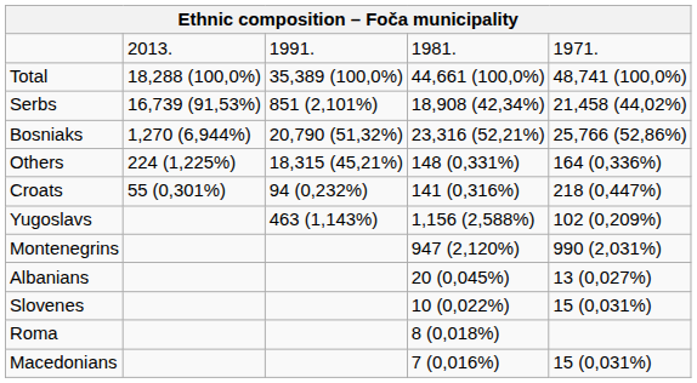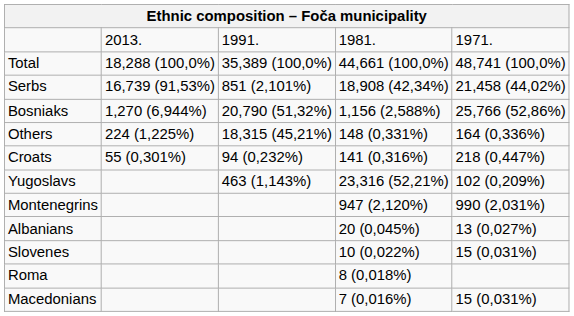 <table class="wikitable">
 <tr>
 <th colspan="8">Ethnic composition – Foča municipality</th>
 </tr>
 <tr>
 <td></td>
 <td>2013.</td>
 <td>1991.</td>
 <td>1981.</td>
 <td>1971.</td>
 </tr>
 <tr>
 <td>Total</td>
 <td>18,288 (100,0%)</td>
 <td>35,389 (100,0%)</td>
 <td>44,661 (100,0%)</td>
 <td>48,741 (100,0%)</td>
 </tr>
 <tr>
 <td>Serbs</td>
 <td>16,739 (91,53%)</td>
 <td>851 (2,101%)</td>
 <td>18,908 (42,34%)</td>
 <td>21,458 (44,02%)</td>
 </tr>
 <tr>
 <td>Bosniaks</td>
 <td>1,270 (6,944%)</td>
 <td>20,790 (51,32%)</td>
-<td>23,316 (52,21%)</td>
+<td>1,156 (2,588%)</td>
 <td>25,766 (52,86%)</td>
 </tr>
 <tr>
 <td>Others</td>
 <td>224 (1,225%)</td>
 <td>18,315 (45,21%)</td>
 <td>148 (0,331%)</td>
 <td>164 (0,336%)</td>
 </tr>
 <tr>
 <td>Croats</td>
 <td>55 (0,301%)</td>
 <td>94 (0,232%)</td>
 <td>141 (0,316%)</td>
 <td>218 (0,447%)</td>
 </tr>
 <tr>
 <td>Yugoslavs</td>
 <td></td>
 <td>463 (1,143%)</td>
-<td>1,156 (2,588%)</td>
+<td>23,316 (52,21%)</td>
 <td>102 (0,209%)</td>
 </tr>
 <tr>
 <td>Montenegrins</td>
 <td></td>
 <td></td>
 <td>947 (2,120%)</td>
 <td>990 (2,031%)</td>
 </tr>
 <tr>
 <td>Albanians</td>
 <td></td>
 <td></td>
 <td>20 (0,045%)</td>
 <td>13 (0,027%)</td>
 </tr>
 <tr>
 <td>Slovenes</td>
 <td></td>
 <td></td>
 <td>10 (0,022%)</td>
 <td>15 (0,031%)</td>
 </tr>
 <tr>
 <td>Roma</td>
 <td></td>
 <td></td>
 <td>8 (0,018%)</td>
 <td></td>
 </tr>
 <tr>
 <td>Macedonians</td>
 <td></td>
 <td></td>
 <td>7 (0,016%)</td>
 <td>15 (0,031%)</td>
 </tr>
 </table>
